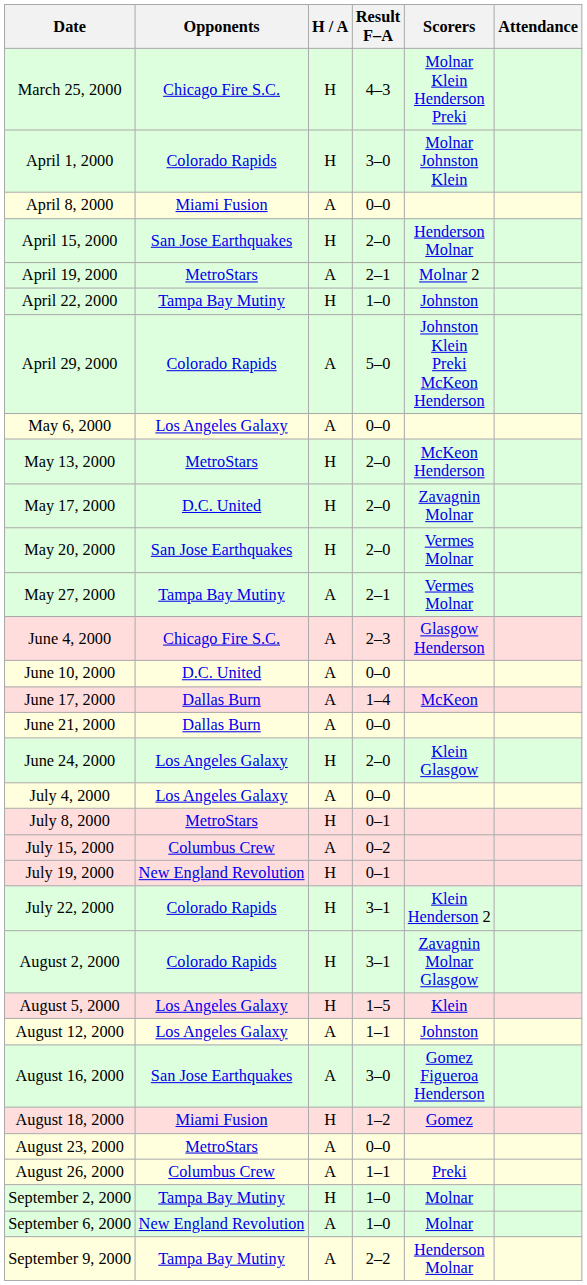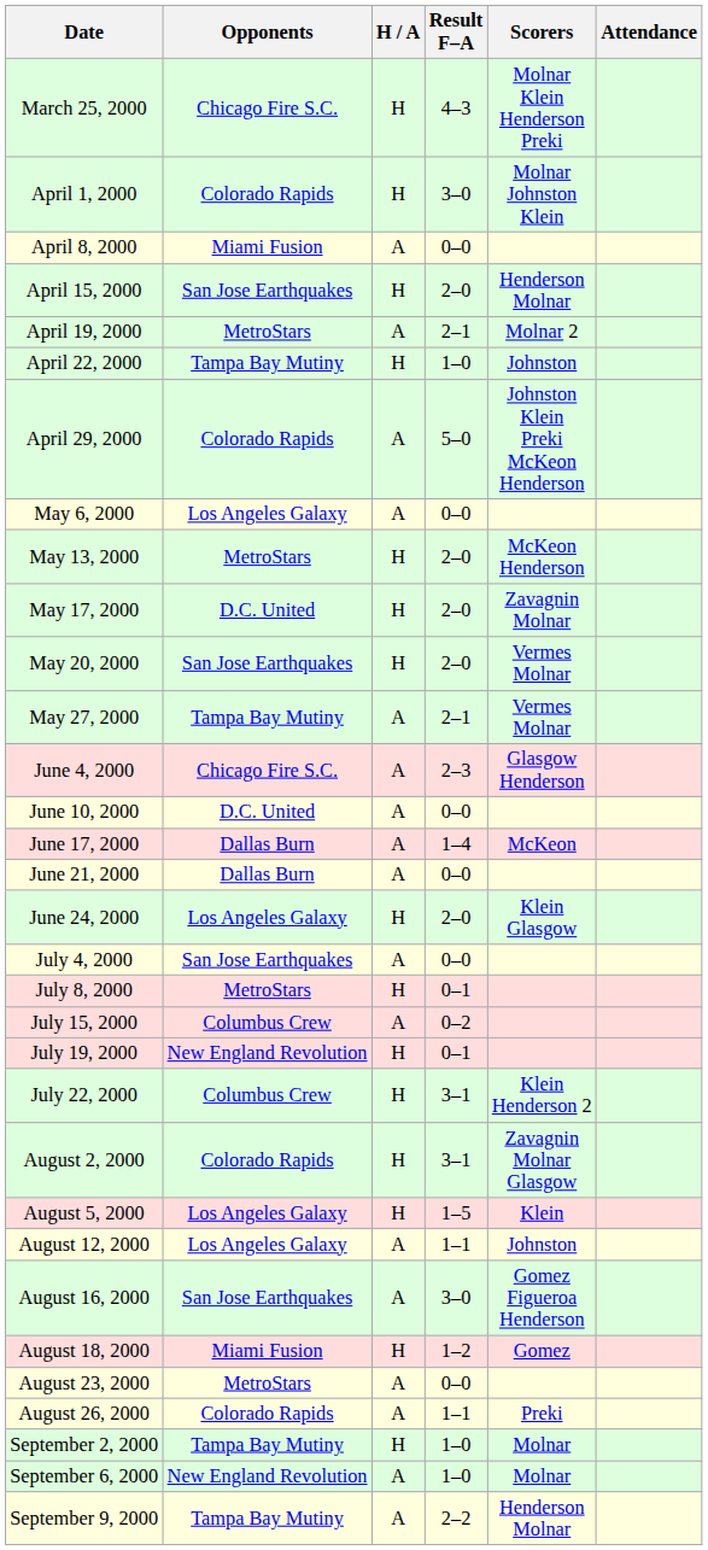 <table class="wikitable" style="text-align:center;">
 <tr>
 <th><strong>Date</strong></th>
 <th><strong>Opponents</strong></th>
 <th><strong>H / A</strong></th>
 <th><strong>Result<br>F–A</strong></th>
 <th><strong>Scorers</strong></th>
 <th><strong>Attendance</strong></th>
 </tr>
 <tr bgcolor="#ddffdd">
 <td>March 25, 2000</td>
 <td><a href='#'>Chicago Fire S.C.</a></td>
 <td>H</td>
 <td>4–3</td>
 <td><a href='#'>Molnar</a> <br> <a href='#'>Klein</a> <br> <a href='#'>Henderson</a> <br> <a href='#'>Preki</a></td>
 <td></td>
 </tr>
 <tr bgcolor="#ddffdd">
 <td>April 1, 2000</td>
 <td><a href='#'>Colorado Rapids</a></td>
 <td>H</td>
 <td>3–0</td>
 <td><a href='#'>Molnar</a> <br> <a href='#'>Johnston</a> <br> <a href='#'>Klein</a></td>
 <td></td>
 </tr>
 <tr bgcolor="#ffffdd">
 <td>April 8, 2000</td>
 <td><a href='#'>Miami Fusion</a></td>
 <td>A</td>
 <td>0–0</td>
 <td></td>
 <td></td>
 </tr>
 <tr bgcolor="#ddffdd">
 <td>April 15, 2000</td>
 <td><a href='#'>San Jose Earthquakes</a></td>
 <td>H</td>
 <td>2–0</td>
 <td><a href='#'>Henderson</a> <br> <a href='#'>Molnar</a></td>
 <td></td>
 </tr>
 <tr bgcolor="#ddffdd">
 <td>April 19, 2000</td>
 <td><a href='#'>MetroStars</a></td>
 <td>A</td>
 <td>2–1</td>
 <td><a href='#'>Molnar</a> 2</td>
 <td></td>
 </tr>
 <tr bgcolor="#ddffdd">
 <td>April 22, 2000</td>
 <td><a href='#'>Tampa Bay Mutiny</a></td>
 <td>H</td>
 <td>1–0</td>
 <td><a href='#'>Johnston</a></td>
 <td></td>
 </tr>
 <tr bgcolor="#ddffdd">
 <td>April 29, 2000</td>
 <td><a href='#'>Colorado Rapids</a></td>
 <td>A</td>
 <td>5–0</td>
 <td><a href='#'>Johnston</a> <br> <a href='#'>Klein</a> <br> <a href='#'>Preki</a> <br> <a href='#'>McKeon</a> <br> <a href='#'>Henderson</a></td>
 <td></td>
 </tr>
 <tr bgcolor="#ffffdd">
 <td>May 6, 2000</td>
 <td><a href='#'>Los Angeles Galaxy</a></td>
 <td>A</td>
 <td>0–0</td>
 <td></td>
 <td></td>
 </tr>
 <tr bgcolor="#ddffdd">
 <td>May 13, 2000</td>
 <td><a href='#'>MetroStars</a></td>
 <td>H</td>
 <td>2–0</td>
 <td><a href='#'>McKeon</a> <br> <a href='#'>Henderson</a></td>
 <td></td>
 </tr>
 <tr bgcolor="#ddffdd">
 <td>May 17, 2000</td>
 <td><a href='#'>D.C. United</a></td>
 <td>H</td>
 <td>2–0</td>
 <td><a href='#'>Zavagnin</a> <br> <a href='#'>Molnar</a></td>
 <td></td>
 </tr>
 <tr bgcolor="#ddffdd">
 <td>May 20, 2000</td>
 <td><a href='#'>San Jose Earthquakes</a></td>
 <td>H</td>
 <td>2–0</td>
 <td><a href='#'>Vermes</a> <br> <a href='#'>Molnar</a></td>
 <td></td>
 </tr>
 <tr bgcolor="#ddffdd">
 <td>May 27, 2000</td>
 <td><a href='#'>Tampa Bay Mutiny</a></td>
 <td>A</td>
 <td>2–1</td>
 <td><a href='#'>Vermes</a> <br> <a href='#'>Molnar</a></td>
 <td></td>
 </tr>
 <tr bgcolor="#ffdddd">
 <td>June 4, 2000</td>
 <td><a href='#'>Chicago Fire S.C.</a></td>
 <td>A</td>
 <td>2–3</td>
 <td><a href='#'>Glasgow</a> <br> <a href='#'>Henderson</a></td>
 <td></td>
 </tr>
 <tr bgcolor="#ffffdd">
 <td>June 10, 2000</td>
 <td><a href='#'>D.C. United</a></td>
 <td>A</td>
 <td>0–0</td>
 <td></td>
 <td></td>
 </tr>
 <tr bgcolor="#ffdddd">
 <td>June 17, 2000</td>
 <td><a href='#'>Dallas Burn</a></td>
 <td>A</td>
 <td>1–4</td>
 <td><a href='#'>McKeon</a></td>
 <td></td>
 </tr>
 <tr bgcolor="#ffffdd">
 <td>June 21, 2000</td>
 <td><a href='#'>Dallas Burn</a></td>
 <td>A</td>
 <td>0–0</td>
 <td></td>
 <td></td>
 </tr>
 <tr bgcolor="#ddffdd">
 <td>June 24, 2000</td>
 <td><a href='#'>Los Angeles Galaxy</a></td>
 <td>H</td>
 <td>2–0</td>
 <td><a href='#'>Klein</a> <br> <a href='#'>Glasgow</a></td>
 <td></td>
 </tr>
 <tr bgcolor="#ffffdd">
 <td>July 4, 2000</td>
-<td><a href='#'>Los Angeles Galaxy</a></td>
+<td><a href='#'>San Jose Earthquakes</a></td>
 <td>A</td>
 <td>0–0</td>
 <td></td>
 <td></td>
 </tr>
 <tr bgcolor="#ffdddd">
 <td>July 8, 2000</td>
 <td><a href='#'>MetroStars</a></td>
 <td>H</td>
 <td>0–1</td>
 <td></td>
 <td></td>
 </tr>
 <tr bgcolor="#ffdddd">
 <td>July 15, 2000</td>
 <td><a href='#'>Columbus Crew</a></td>
 <td>A</td>
 <td>0–2</td>
 <td></td>
 <td></td>
 </tr>
 <tr bgcolor="#ffdddd">
 <td>July 19, 2000</td>
 <td><a href='#'>New England Revolution</a></td>
 <td>H</td>
 <td>0–1</td>
 <td></td>
 <td></td>
 </tr>
 <tr bgcolor="#ddffdd">
 <td>July 22, 2000</td>
-<td><a href='#'>Colorado Rapids</a></td>
+<td><a href='#'>Columbus Crew</a></td>
 <td>H</td>
 <td>3–1</td>
 <td><a href='#'>Klein</a> <br> <a href='#'>Henderson</a> 2</td>
 <td></td>
 </tr>
 <tr bgcolor="#ddffdd">
 <td>August 2, 2000</td>
 <td><a href='#'>Colorado Rapids</a></td>
 <td>H</td>
 <td>3–1</td>
 <td><a href='#'>Zavagnin</a> <br> <a href='#'>Molnar</a> <br> <a href='#'>Glasgow</a></td>
 <td></td>
 </tr>
 <tr bgcolor="#ffdddd">
 <td>August 5, 2000</td>
 <td><a href='#'>Los Angeles Galaxy</a></td>
 <td>H</td>
 <td>1–5</td>
 <td><a href='#'>Klein</a></td>
 <td></td>
 </tr>
 <tr bgcolor="#ffffdd">
 <td>August 12, 2000</td>
 <td><a href='#'>Los Angeles Galaxy</a></td>
 <td>A</td>
 <td>1–1</td>
 <td><a href='#'>Johnston</a></td>
 <td></td>
 </tr>
 <tr bgcolor="#ddffdd">
 <td>August 16, 2000</td>
 <td><a href='#'>San Jose Earthquakes</a></td>
 <td>A</td>
 <td>3–0</td>
 <td><a href='#'>Gomez</a> <br> <a href='#'>Figueroa</a> <br> <a href='#'>Henderson</a></td>
 <td></td>
 </tr>
 <tr bgcolor="#ffdddd">
 <td>August 18, 2000</td>
 <td><a href='#'>Miami Fusion</a></td>
 <td>H</td>
 <td>1–2</td>
 <td><a href='#'>Gomez</a></td>
 <td></td>
 </tr>
 <tr bgcolor="#ffffdd">
 <td>August 23, 2000</td>
 <td><a href='#'>MetroStars</a></td>
 <td>A</td>
 <td>0–0</td>
 <td></td>
 <td></td>
 </tr>
 <tr bgcolor="#ffffdd">
 <td>August 26, 2000</td>
-<td><a href='#'>Columbus Crew</a></td>
+<td><a href='#'>Colorado Rapids</a></td>
 <td>A</td>
 <td>1–1</td>
 <td><a href='#'>Preki</a></td>
 <td></td>
 </tr>
 <tr bgcolor="#ddffdd">
 <td>September 2, 2000</td>
 <td><a href='#'>Tampa Bay Mutiny</a></td>
 <td>H</td>
 <td>1–0</td>
 <td><a href='#'>Molnar</a></td>
 <td></td>
 </tr>
 <tr bgcolor="#ddffdd">
 <td>September 6, 2000</td>
 <td><a href='#'>New England Revolution</a></td>
 <td>A</td>
 <td>1–0</td>
 <td><a href='#'>Molnar</a></td>
 <td></td>
 </tr>
 <tr bgcolor="#ffffdd">
 <td>September 9, 2000</td>
 <td><a href='#'>Tampa Bay Mutiny</a></td>
 <td>A</td>
 <td>2–2</td>
 <td><a href='#'>Henderson</a> <br> <a href='#'>Molnar</a></td>
 <td></td>
 </tr>
 </table>
